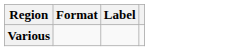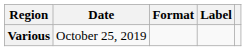 <table class="wikitable plainrowheaders">
 <tr>
 <th scope="col">Region</th>
+<th scope="col">Date</th>
 <th scope="col">Format</th>
 <th scope="col">Label</th>
 <th scope="col"></th>
 </tr>
 <tr>
 <th scope="row">Various</th>
+<td rowspan="1">October 25, 2019</td>
 <td rowspan="1"></td>
 <td rowspan="1"></td>
 <td align="center"></td>
 </tr>
 </table>
